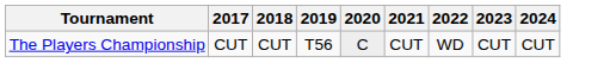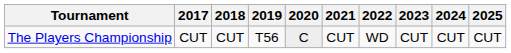 <table class="wikitable" style="font-size:95%;text-align:center;">
 <tr>
 <th>Tournament</th>
 <th>2017</th>
 <th>2018</th>
 <th>2019</th>
 <th>2020</th>
 <th>2021</th>
 <th>2022</th>
 <th>2023</th>
 <th>2024</th>
+<th>2025</th>
 </tr>
 <tr>
 <td align=left><a href='#'>The Players Championship</a></td>
 <td>CUT</td>
 <td>CUT</td>
 <td>T56</td>
 <td style="background:#eeeeee;">C</td>
 <td>CUT</td>
 <td>WD</td>
 <td>CUT</td>
 <td>CUT</td>
+<td>CUT</td>
 </tr>
 </table>
